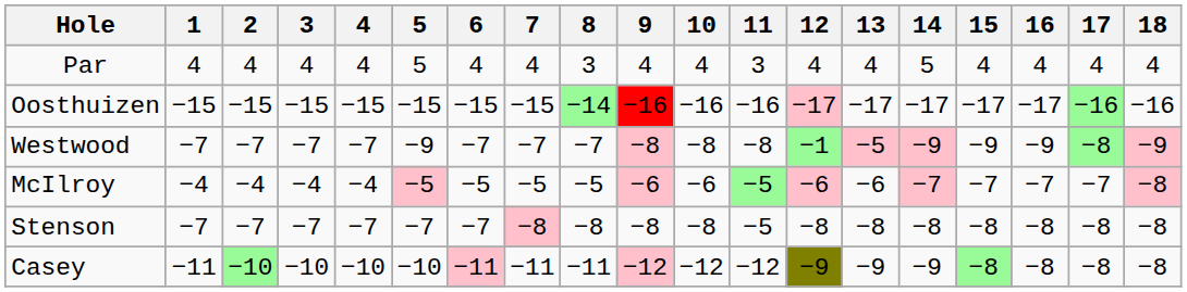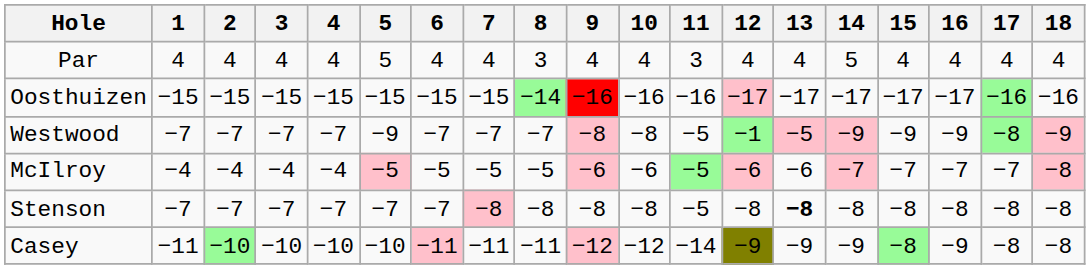 <table class="wikitable" style="text-align:center">
 <tr>
 <th>Hole</th>
 <th>1</th>
 <th>2</th>
 <th>3</th>
 <th>4</th>
 <th>5</th>
 <th>6</th>
 <th>7</th>
 <th>8</th>
 <th>9</th>
 <th>10</th>
 <th>11</th>
 <th>12</th>
 <th>13</th>
 <th>14</th>
 <th>15</th>
 <th>16</th>
 <th>17</th>
 <th>18</th>
 </tr>
 <tr>
 <td>Par</td>
 <td>4</td>
 <td>4</td>
 <td>4</td>
 <td>4</td>
 <td>5</td>
 <td>4</td>
 <td>4</td>
 <td>3</td>
 <td>4</td>
 <td>4</td>
 <td>3</td>
 <td>4</td>
 <td>4</td>
 <td>5</td>
 <td>4</td>
 <td>4</td>
 <td>4</td>
 <td>4</td>
 </tr>
 <tr>
 <td align=left> Oosthuizen</td>
 <td>−15</td>
 <td>−15</td>
 <td>−15</td>
 <td>−15</td>
 <td>−15</td>
 <td>−15</td>
 <td>−15</td>
 <td style="background: PaleGreen;">−14</td>
 <td style="background: Red;">−16</td>
 <td>−16</td>
 <td>−16</td>
 <td style="background: Pink;">−17</td>
 <td>−17</td>
 <td>−17</td>
 <td>−17</td>
 <td>−17</td>
 <td style="background: PaleGreen;">−16</td>
 <td>−16</td>
 </tr>
 <tr>
 <td align=left> Westwood</td>
 <td>−7</td>
 <td>−7</td>
 <td>−7</td>
 <td>−7</td>
 <td>−9</td>
 <td>−7</td>
 <td>−7</td>
 <td>−7</td>
 <td style="background: Pink;">−8</td>
 <td>−8</td>
-<td>−8</td>
+<td>−5</td>
 <td style="background: PaleGreen;">−1</td>
 <td style="background: Pink;">−5</td>
 <td style="background: Pink;">−9</td>
 <td>−9</td>
 <td>−9</td>
 <td style="background: PaleGreen;">−8</td>
 <td style="background: Pink;">−9</td>
 </tr>
 <tr>
 <td align=left> McIlroy</td>
 <td>−4</td>
 <td>−4</td>
 <td>−4</td>
 <td>−4</td>
 <td style="background: Pink;">−5</td>
 <td>−5</td>
 <td>−5</td>
 <td>−5</td>
 <td style="background: Pink;">−6</td>
 <td>−6</td>
 <td style="background: PaleGreen;">−5</td>
 <td style="background: Pink;">−6</td>
 <td>−6</td>
 <td style="background: Pink;">−7</td>
 <td>−7</td>
 <td>−7</td>
 <td>−7</td>
 <td style="background: Pink;">−8</td>
 </tr>
 <tr>
 <td align=left> Stenson</td>
 <td>−7</td>
 <td>−7</td>
 <td>−7</td>
 <td>−7</td>
 <td>−7</td>
 <td>−7</td>
 <td style="background: Pink;">−8</td>
 <td>−8</td>
 <td>−8</td>
 <td>−8</td>
 <td>−5</td>
 <td>−8</td>
-<td>−8</td>
+<td><strong>−8</strong></td>
 <td>−8</td>
 <td>−8</td>
 <td>−8</td>
 <td>−8</td>
 <td>−8</td>
 </tr>
 <tr>
 <td align=left> Casey</td>
 <td>−11</td>
 <td style="background: PaleGreen;">−10</td>
 <td>−10</td>
 <td>−10</td>
 <td>−10</td>
 <td style="background: Pink;">−11</td>
 <td>−11</td>
 <td>−11</td>
 <td style="background: Pink;">−12</td>
 <td>−12</td>
-<td>−12</td>
+<td>−14</td>
 <td style="background: Olive;">−9</td>
 <td>−9</td>
 <td>−9</td>
 <td style="background: PaleGreen;">−8</td>
-<td>−8</td>
+<td>−9</td>
 <td>−8</td>
 <td>−8</td>
 </tr>
 </table>
